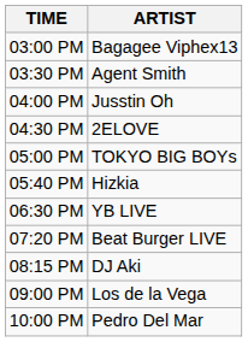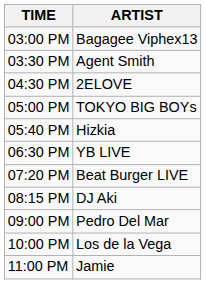 <table class="wikitable">
 <tr>
 <th>TIME</th>
 <th>ARTIST</th>
 </tr>
 <tr>
 <td>03:00 PM</td>
 <td>Bagagee Viphex13</td>
 </tr>
 <tr>
 <td>03:30 PM</td>
 <td>Agent Smith</td>
-</tr>
-<tr>
-<td>04:00 PM</td>
-<td>Jusstin Oh</td>
 </tr>
 <tr>
 <td>04:30 PM</td>
 <td>2ELOVE</td>
 </tr>
 <tr>
 <td>05:00 PM</td>
 <td>TOKYO BIG BOYs</td>
 </tr>
 <tr>
 <td>05:40 PM</td>
 <td>Hizkia</td>
 </tr>
 <tr>
 <td>06:30 PM</td>
 <td>YB LIVE</td>
 </tr>
 <tr>
 <td>07:20 PM</td>
 <td>Beat Burger LIVE</td>
 </tr>
 <tr>
 <td>08:15 PM</td>
 <td>DJ Aki</td>
 </tr>
 <tr>
 <td>09:00 PM</td>
+<td>Pedro Del Mar</td>
+</tr>
+<tr>
+<td>10:00 PM</td>
 <td>Los de la Vega</td>
 </tr>
 <tr>
-<td>10:00 PM</td>
-<td>Pedro Del Mar</td>
+<td>11:00 PM</td>
+<td>Jamie</td>
 </tr>
 </table>
